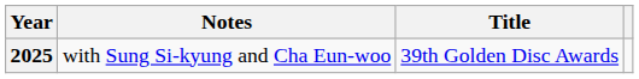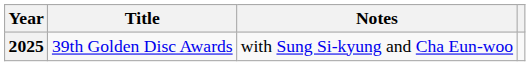 <table class="wikitable plainrowheaders sortable">
 <tr>
 <th scope="col">Year</th>
+<th scope="col">Title</th>
 <th scope="col">Notes</th>
-<th scope="col">Title</th>
 <th scope="col" class="unsortable"></th>
 </tr>
 <tr>
 <th scope="row">2025</th>
+<td><a href='#'>39th Golden Disc Awards</a></td>
 <td>with <a href='#'>Sung Si-kyung</a> and <a href='#'>Cha Eun-woo</a></td>
-<td><a href='#'>39th Golden Disc Awards</a></td>
 <td style="text-align:center"></td>
 </tr>
 </table>
